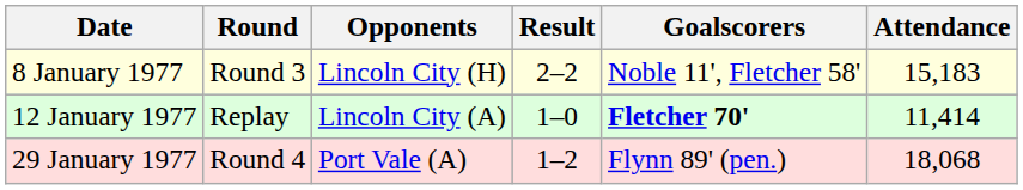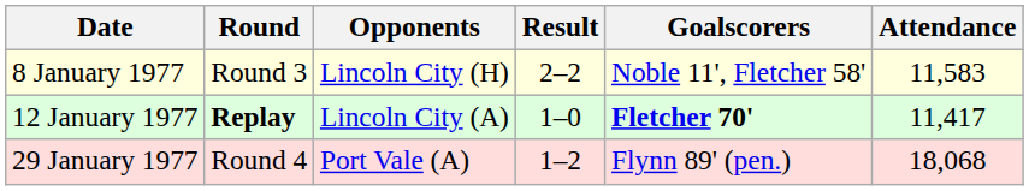 <table class="wikitable">
 <tr>
 <th>Date</th>
 <th>Round</th>
 <th>Opponents</th>
 <th>Result</th>
 <th>Goalscorers</th>
 <th>Attendance</th>
 </tr>
 <tr bgcolor="#ffffdd">
 <td>8 January 1977</td>
 <td>Round 3</td>
 <td><a href='#'>Lincoln City</a> (H)</td>
 <td align="center">2–2</td>
 <td><a href='#'>Noble</a> 11', <a href='#'>Fletcher</a> 58'</td>
-<td align="center">15,183</td>
+<td align="center">11,583</td>
 </tr>
 <tr bgcolor="#ddffdd">
 <td>12 January 1977</td>
-<td>Replay</td>
+<td><strong>Replay</strong></td>
 <td><a href='#'>Lincoln City</a> (A)</td>
 <td align="center">1–0</td>
 <td><strong><a href='#'>Fletcher</a> 70'</strong></td>
-<td align="center">11,414</td>
+<td align="center">11,417</td>
 </tr>
 <tr bgcolor="#ffdddd">
 <td>29 January 1977</td>
 <td>Round 4</td>
 <td><a href='#'>Port Vale</a> (A)</td>
 <td align="center">1–2</td>
 <td><a href='#'>Flynn</a> 89' (<a href='#'>pen.</a>)</td>
 <td align="center">18,068</td>
 </tr>
 </table>
